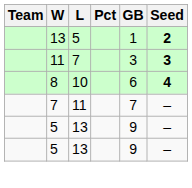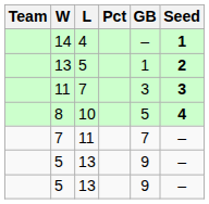 <table class=wikitable>
 <tr>
 <th>Team</th>
 <th>W</th>
 <th>L</th>
 <th>Pct</th>
 <th>GB</th>
 <th>Seed</th>
+</tr>
+<tr bgcolor="#ccffcc">
+<td></td>
+<td>14</td>
+<td>4</td>
+<td></td>
+<td style="text-align:center;">–</td>
+<td style="text-align:center;"><strong>1</strong></td>
 </tr>
 <tr bgcolor="#ccffcc">
 <td></td>
 <td>13</td>
 <td>5</td>
 <td></td>
 <td style="text-align:center;">1</td>
 <td style="text-align:center;"><strong>2</strong></td>
 </tr>
 <tr bgcolor="#ccffcc">
 <td></td>
 <td>11</td>
 <td>7</td>
 <td></td>
 <td style="text-align:center;">3</td>
 <td style="text-align:center;"><strong>3</strong></td>
 </tr>
 <tr bgcolor="#ccffcc">
 <td></td>
 <td>8</td>
 <td>10</td>
 <td></td>
-<td style="text-align:center;">6</td>
+<td style="text-align:center;">5</td>
 <td style="text-align:center;"><strong>4</strong></td>
 </tr>
 <tr>
 <td></td>
 <td>7</td>
 <td>11</td>
 <td></td>
 <td style="text-align:center;">7</td>
 <td style="text-align:center;">–</td>
 </tr>
 <tr>
 <td></td>
 <td>5</td>
 <td>13</td>
 <td></td>
 <td style="text-align:center;">9</td>
 <td style="text-align:center;">–</td>
 </tr>
 <tr>
 <td></td>
 <td>5</td>
 <td>13</td>
 <td></td>
 <td style="text-align:center;">9</td>
 <td style="text-align:center;">–</td>
 </tr>
 </table>
